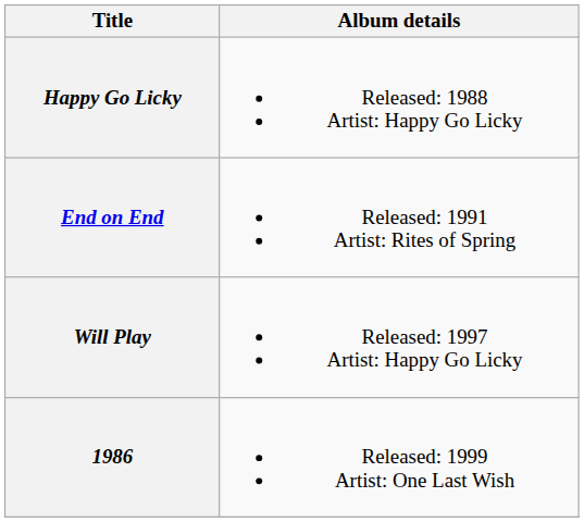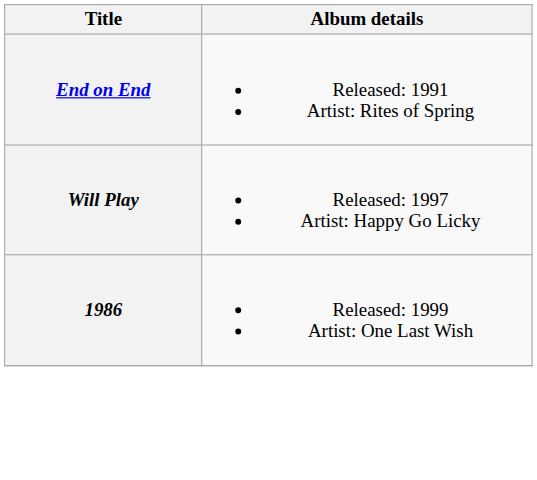 <table class="wikitable plainrowheaders" style="text-align:center;">
 <tr>
 <th scope="col" style="width:10em;">Title</th>
 <th scope="col" style="width:17em;">Album details</th>
-</tr>
-<tr>
-<th scope="row"><em>Happy Go Licky</em></th>
-<td><br><ul><li>Released: 1988</li><li>Artist: Happy Go Licky</li></ul></td>
 </tr>
 <tr>
 <th scope="row"><em><a href='#'>End on End</a></em></th>
 <td><br><ul><li>Released: 1991</li><li>Artist: Rites of Spring</li></ul></td>
 </tr>
 <tr>
 <th scope="row"><em>Will Play</em></th>
 <td><br><ul><li>Released: 1997</li><li>Artist: Happy Go Licky</li></ul></td>
 </tr>
 <tr>
 <th scope="row"><em>1986</em></th>
 <td><br><ul><li>Released: 1999</li><li>Artist: One Last Wish</li></ul></td>
 </tr>
 <tr>
 </tr>
 </table>
